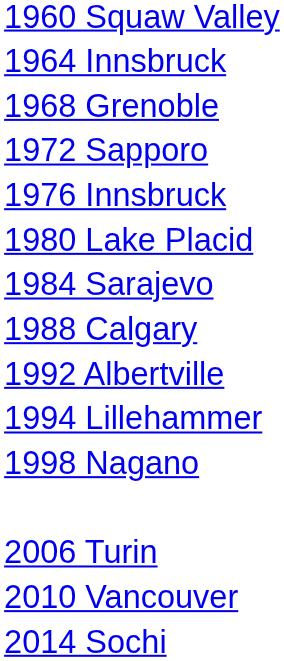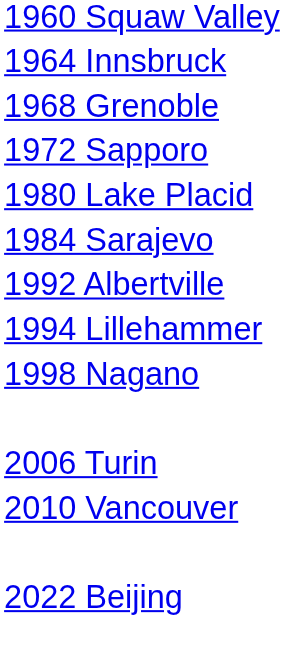 <table>
 <tr>
 <td><a href='#'>1960 Squaw Valley</a><br></td>
 <td></td>
 <td></td>
 <td></td>
 </tr>
 <tr>
 <td><a href='#'>1964 Innsbruck</a><br></td>
 <td></td>
 <td></td>
 <td></td>
 </tr>
 <tr>
 <td><a href='#'>1968 Grenoble</a><br></td>
 <td></td>
 <td></td>
 <td></td>
 </tr>
 <tr>
 <td><a href='#'>1972 Sapporo</a><br></td>
 <td></td>
 <td></td>
 <td></td>
 </tr>
 <tr>
-<td><a href='#'>1976 Innsbruck</a><br></td>
-<td></td>
-<td></td>
-<td></td>
-</tr>
-<tr>
 <td><a href='#'>1980 Lake Placid</a><br></td>
 <td></td>
 <td></td>
 <td></td>
 </tr>
 <tr>
 <td><a href='#'>1984 Sarajevo</a><br></td>
-<td></td>
-<td></td>
-<td></td>
-</tr>
-<tr>
-<td><a href='#'>1988 Calgary</a><br></td>
 <td></td>
 <td></td>
 <td></td>
 </tr>
 <tr>
 <td><a href='#'>1992 Albertville</a><br></td>
 <td></td>
 <td></td>
 <td></td>
 </tr>
 <tr>
 <td><a href='#'>1994 Lillehammer</a><br></td>
 <td></td>
 <td></td>
 <td></td>
 </tr>
 <tr>
 <td><a href='#'>1998 Nagano</a><br></td>
 <td></td>
 <td></td>
 <td></td>
 </tr>
 <tr>
 <td><br></td>
 <td></td>
 <td></td>
 <td></td>
 </tr>
 <tr>
 <td><a href='#'>2006 Turin</a><br></td>
 <td></td>
 <td></td>
 <td></td>
 </tr>
 <tr>
 <td><a href='#'>2010 Vancouver</a><br></td>
 <td></td>
 <td></td>
 <td></td>
 </tr>
 <tr>
-<td><a href='#'>2014 Sochi</a><br></td>
+<td><br></td>
 <td></td>
 <td></td>
 <td></td>
 </tr>
 <tr>
-<td><br></td>
+<td><a href='#'>2022 Beijing</a> <br></td>
 <td></td>
 <td></td>
 <td></td>
 </tr>
 <tr>
 </tr>
 </table>
